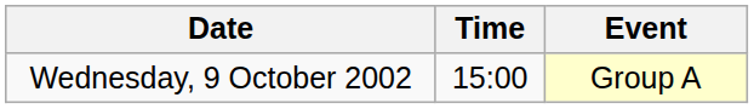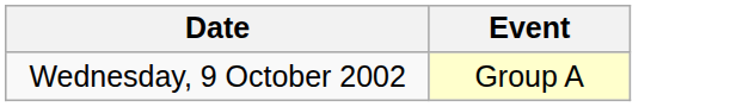 <table class = "wikitable" style="text-align:center;">
 <tr>
 <th width=220>Date</th>
-<th width=50>Time</th>
 <th width=100>Event</th>
 </tr>
 <tr>
 <td>Wednesday, 9 October 2002</td>
-<td>15:00</td>
 <td bgcolor=ffffcc>Group A</td>
 </tr>
 </table>
